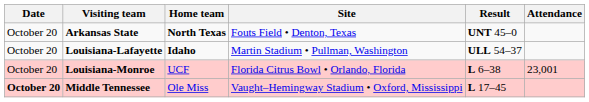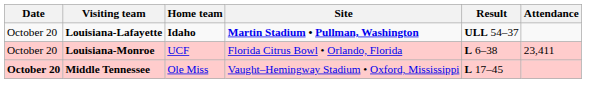 <table class="wikitable" style="font-size:95%;">
 <tr>
 <th>Date</th>
 <th>Visiting team</th>
 <th>Home team</th>
 <th>Site</th>
 <th>Result</th>
 <th>Attendance</th>
 </tr>
 <tr style=>
 <td>October 20</td>
-<td><strong>Arkansas State</strong></td>
-<td><strong>North Texas</strong></td>
-<td><a href='#'>Fouts Field</a> • <a href='#'>Denton, Texas</a></td>
-<td><strong>UNT</strong> 45–0</td>
-<td></td>
-</tr>
-<tr style=>
-<td>October 20</td>
 <td><strong>Louisiana-Lafayette</strong></td>
 <td><strong>Idaho</strong></td>
-<td><a href='#'>Martin Stadium</a> • <a href='#'>Pullman, Washington</a></td>
+<td><strong><a href='#'>Martin Stadium</a> • <a href='#'>Pullman, Washington</a></strong></td>
 <td><strong>ULL</strong> 54–37</td>
 <td></td>
 </tr>
 <tr style="background:#fcc;">
 <td>October 20</td>
 <td><strong>Louisiana-Monroe</strong></td>
 <td><a href='#'>UCF</a></td>
 <td><a href='#'>Florida Citrus Bowl</a> • <a href='#'>Orlando, Florida</a></td>
 <td><strong>L</strong> 6–38</td>
-<td>23,001</td>
+<td>23,411</td>
 </tr>
 <tr style="background:#fcc;">
 <td><strong>October 20</strong></td>
 <td><strong>Middle Tennessee</strong></td>
 <td><a href='#'>Ole Miss</a></td>
 <td><a href='#'>Vaught–Hemingway Stadium</a> • <a href='#'>Oxford, Mississippi</a></td>
 <td><strong>L</strong> 17–45</td>
 <td></td>
 </tr>
 </table>
